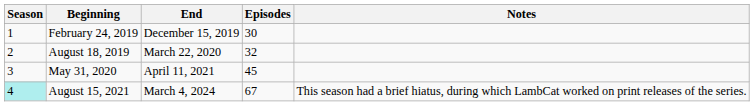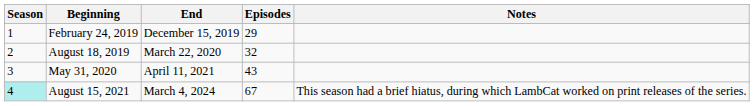 <table class="wikitable">
 <tr>
 <th>Season</th>
 <th>Beginning</th>
 <th>End</th>
 <th>Episodes</th>
 <th>Notes</th>
 </tr>
 <tr>
 <td>1</td>
 <td>February 24, 2019</td>
 <td>December 15, 2019</td>
-<td>30</td>
+<td>29</td>
 <td></td>
 </tr>
 <tr>
 <td>2</td>
 <td>August 18, 2019</td>
 <td>March 22, 2020</td>
 <td>32</td>
 <td></td>
 </tr>
 <tr>
 <td>3</td>
 <td>May 31, 2020</td>
 <td>April 11, 2021</td>
-<td>45</td>
+<td>43</td>
 <td></td>
 </tr>
 <tr>
 <td style="background: paleturquoise;">4</td>
 <td>August 15, 2021</td>
 <td>March 4, 2024</td>
 <td>67</td>
 <td>This season had a brief hiatus, during which LambCat worked on print releases of the series.</td>
 </tr>
 </table>
